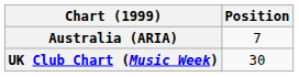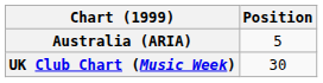 <table class="wikitable plainrowheaders" style="text-align:center">
 <tr>
 <th>Chart (1999)</th>
 <th>Position</th>
 </tr>
 <tr>
 <th scope="row">Australia (ARIA)</th>
-<td>7</td>
+<td>5</td>
 </tr>
 <tr>
 <th scope="row">UK <a href='#'>Club Chart</a> (<em><a href='#'>Music Week</a></em>)</th>
 <td>30</td>
 </tr>
 </table>
